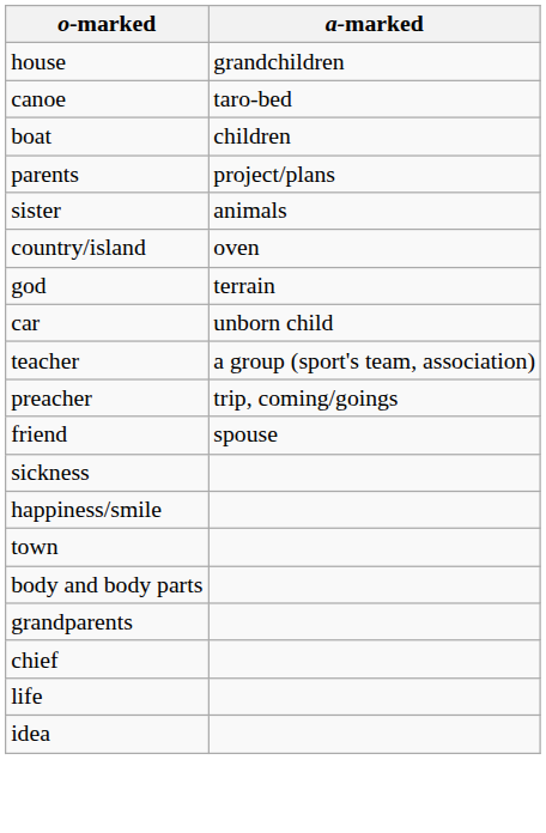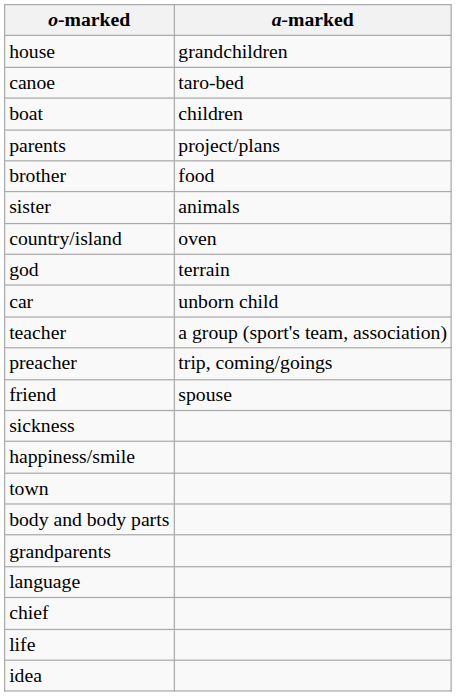 <table class="wikitable mw-collapsible mw-collapsed">
 <tr>
 <th><em>o</em>-marked</th>
 <th><em>a-</em>marked</th>
 </tr>
 <tr>
 <td>house</td>
 <td>grandchildren</td>
 </tr>
 <tr>
 <td>canoe</td>
 <td>taro-bed</td>
 </tr>
 <tr>
 <td>boat</td>
 <td>children</td>
 </tr>
 <tr>
 <td>parents</td>
 <td>project/plans</td>
+</tr>
+<tr>
+<td>brother</td>
+<td>food</td>
 </tr>
 <tr>
 <td>sister</td>
 <td>animals</td>
 </tr>
 <tr>
 <td>country/island</td>
 <td>oven</td>
 </tr>
 <tr>
 <td>god</td>
 <td>terrain</td>
 </tr>
 <tr>
 <td>car</td>
 <td>unborn child</td>
 </tr>
 <tr>
 <td>teacher</td>
 <td>a group (sport's team, association)</td>
 </tr>
 <tr>
 <td>preacher</td>
 <td>trip, coming/goings</td>
 </tr>
 <tr>
 <td>friend</td>
 <td>spouse</td>
 </tr>
 <tr>
 <td>sickness</td>
 <td></td>
 </tr>
 <tr>
 <td>happiness/smile</td>
 <td></td>
 </tr>
 <tr>
 <td>town</td>
 <td></td>
 </tr>
 <tr>
 <td>body and body parts</td>
 <td></td>
 </tr>
 <tr>
 <td>grandparents</td>
 <td></td>
 </tr>
 <tr>
+<td>language</td>
+<td></td>
+</tr>
+<tr>
 <td>chief</td>
 <td></td>
 </tr>
 <tr>
 <td>life</td>
 <td></td>
 </tr>
 <tr>
 <td>idea</td>
 <td></td>
 </tr>
 </table>
